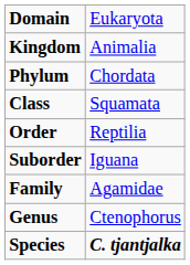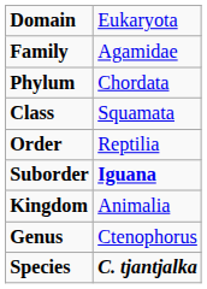 <table class="wikitable mw-collapsible">
 <tr>
 <td><strong>Domain</strong></td>
 <td><a href='#'>Eukaryota</a></td>
 </tr>
 <tr>
-<td><strong>Kingdom</strong></td>
-<td><a href='#'>Animalia</a></td>
+<td><strong>Family</strong></td>
+<td><a href='#'>Agamidae</a></td>
 </tr>
 <tr>
 <td><strong>Phylum</strong></td>
 <td><a href='#'>Chordata</a></td>
 </tr>
 <tr>
 <td><strong>Class</strong></td>
 <td><a href='#'>Squamata</a></td>
 </tr>
 <tr>
 <td><strong>Order</strong></td>
 <td><a href='#'>Reptilia</a></td>
 </tr>
 <tr>
 <td><strong>Suborder</strong></td>
-<td><a href='#'>Iguana</a></td>
+<td><strong><a href='#'>Iguana</a></strong></td>
 </tr>
 <tr>
-<td><strong>Family</strong></td>
-<td><a href='#'>Agamidae</a></td>
+<td><strong>Kingdom</strong></td>
+<td><a href='#'>Animalia</a></td>
 </tr>
 <tr>
 <td><strong>Genus</strong></td>
 <td><a href='#'>Ctenophorus</a></td>
 </tr>
 <tr>
 <td><strong>Species</strong></td>
 <td><strong><em>C. tjantjalka</em></strong></td>
 </tr>
 </table>
